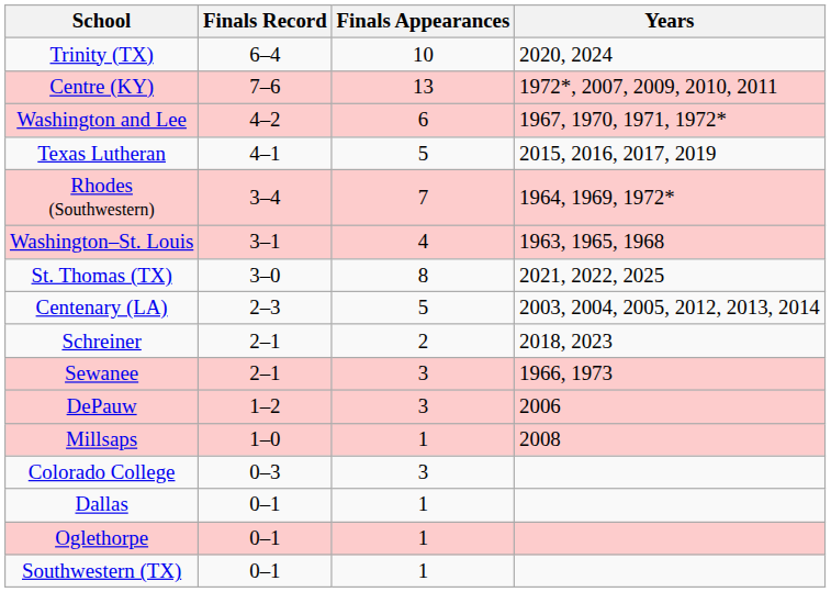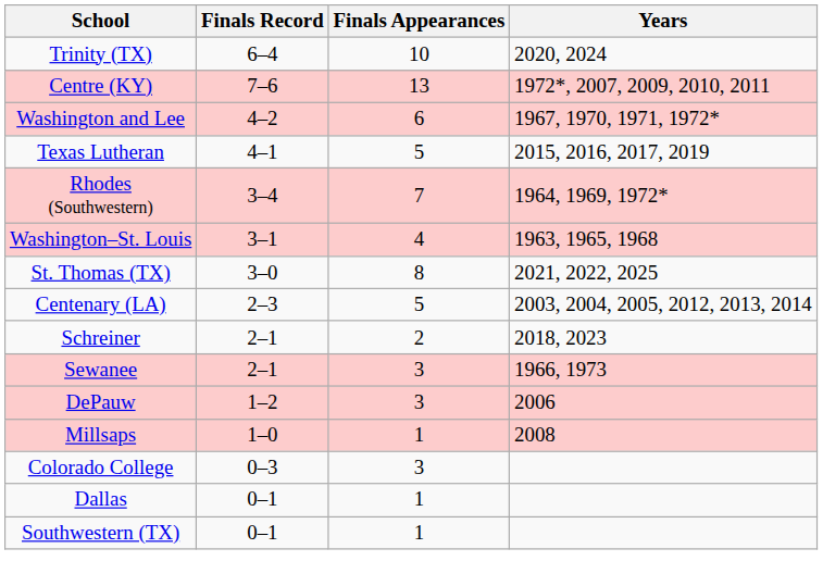 <table class="wikitable sortable" style="text-align:center;">
 <tr>
 <th>School</th>
 <th>Finals Record</th>
 <th>Finals Appearances</th>
 <th class=unsortable>Years</th>
 </tr>
 <tr>
 <td><a href='#'>Trinity (TX)</a></td>
 <td>6–4</td>
 <td>10</td>
 <td align=left>2020, 2024</td>
 </tr>
 <tr bgcolor=#fdcccc>
 <td><a href='#'>Centre (KY)</a></td>
 <td>7–6</td>
 <td>13</td>
 <td align=left>1972*, 2007, 2009, 2010, 2011</td>
 </tr>
 <tr bgcolor=#fdcccc>
 <td><a href='#'>Washington and Lee</a></td>
 <td>4–2</td>
 <td>6</td>
 <td align=left>1967, 1970, 1971, 1972*</td>
 </tr>
 <tr>
 <td><a href='#'>Texas Lutheran</a></td>
 <td>4–1</td>
 <td>5</td>
 <td align=left>2015, 2016, 2017, 2019</td>
 </tr>
 <tr bgcolor=#fdcccc>
 <td><a href='#'>Rhodes</a><br><small>(Southwestern)</small></td>
 <td>3–4</td>
 <td>7</td>
 <td align=left>1964, 1969, 1972*</td>
 </tr>
 <tr bgcolor=#fdcccc>
 <td><a href='#'>Washington–St. Louis</a></td>
 <td>3–1</td>
 <td>4</td>
 <td align=left>1963, 1965, 1968</td>
 </tr>
 <tr>
 <td><a href='#'>St. Thomas (TX)</a></td>
 <td>3–0</td>
 <td>8</td>
 <td align=left>2021, 2022, 2025</td>
 </tr>
 <tr>
 <td><a href='#'>Centenary (LA)</a></td>
 <td>2–3</td>
 <td>5</td>
 <td align=left>2003, 2004, 2005, 2012, 2013, 2014</td>
 </tr>
 <tr>
 <td><a href='#'>Schreiner</a></td>
 <td>2–1</td>
 <td>2</td>
 <td align=left>2018, 2023</td>
 </tr>
 <tr bgcolor=#fdcccc>
 <td><a href='#'>Sewanee</a></td>
 <td>2–1</td>
 <td>3</td>
 <td align=left>1966, 1973</td>
 </tr>
 <tr bgcolor=#fdcccc>
 <td><a href='#'>DePauw</a></td>
 <td>1–2</td>
 <td>3</td>
 <td align=left>2006</td>
 </tr>
 <tr bgcolor=#fdcccc>
 <td><a href='#'>Millsaps</a></td>
 <td>1–0</td>
 <td>1</td>
 <td align=left>2008</td>
 </tr>
 <tr>
 <td><a href='#'>Colorado College</a></td>
 <td>0–3</td>
 <td>3</td>
 <td align=left></td>
 </tr>
 <tr>
 <td><a href='#'>Dallas</a></td>
 <td>0–1</td>
 <td>1</td>
 <td align=left></td>
 </tr>
-<tr bgcolor=#fdcccc>
-<td><a href='#'>Oglethorpe</a></td>
-<td>0–1</td>
-<td>1</td>
-<td align=left></td>
-</tr>
 <tr>
 <td><a href='#'>Southwestern (TX)</a></td>
 <td>0–1</td>
 <td>1</td>
 <td align=left></td>
 </tr>
 </table>
